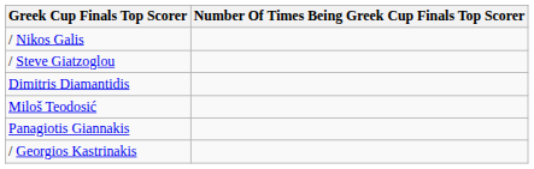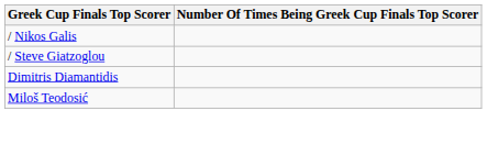 <table class="wikitable sortable">
 <tr>
 <th><strong>Greek Cup Finals Top Scorer</strong></th>
 <th>Number Of Times Being Greek Cup Finals Top Scorer</th>
 </tr>
 <tr>
 <td>/ <a href='#'>Nikos Galis</a></td>
 <td></td>
 </tr>
 <tr>
 <td>/ <a href='#'>Steve Giatzoglou</a></td>
 <td></td>
 </tr>
 <tr>
 <td> <a href='#'>Dimitris Diamantidis</a></td>
 <td></td>
 </tr>
 <tr>
 <td> <a href='#'>Miloš Teodosić</a></td>
 <td></td>
 </tr>
-<tr>
-<td> <a href='#'>Panagiotis Giannakis</a></td>
-<td></td>
-</tr>
-<tr>
-<td>/ <a href='#'>Georgios Kastrinakis</a></td>
-<td></td>
-</tr>
 </table>
